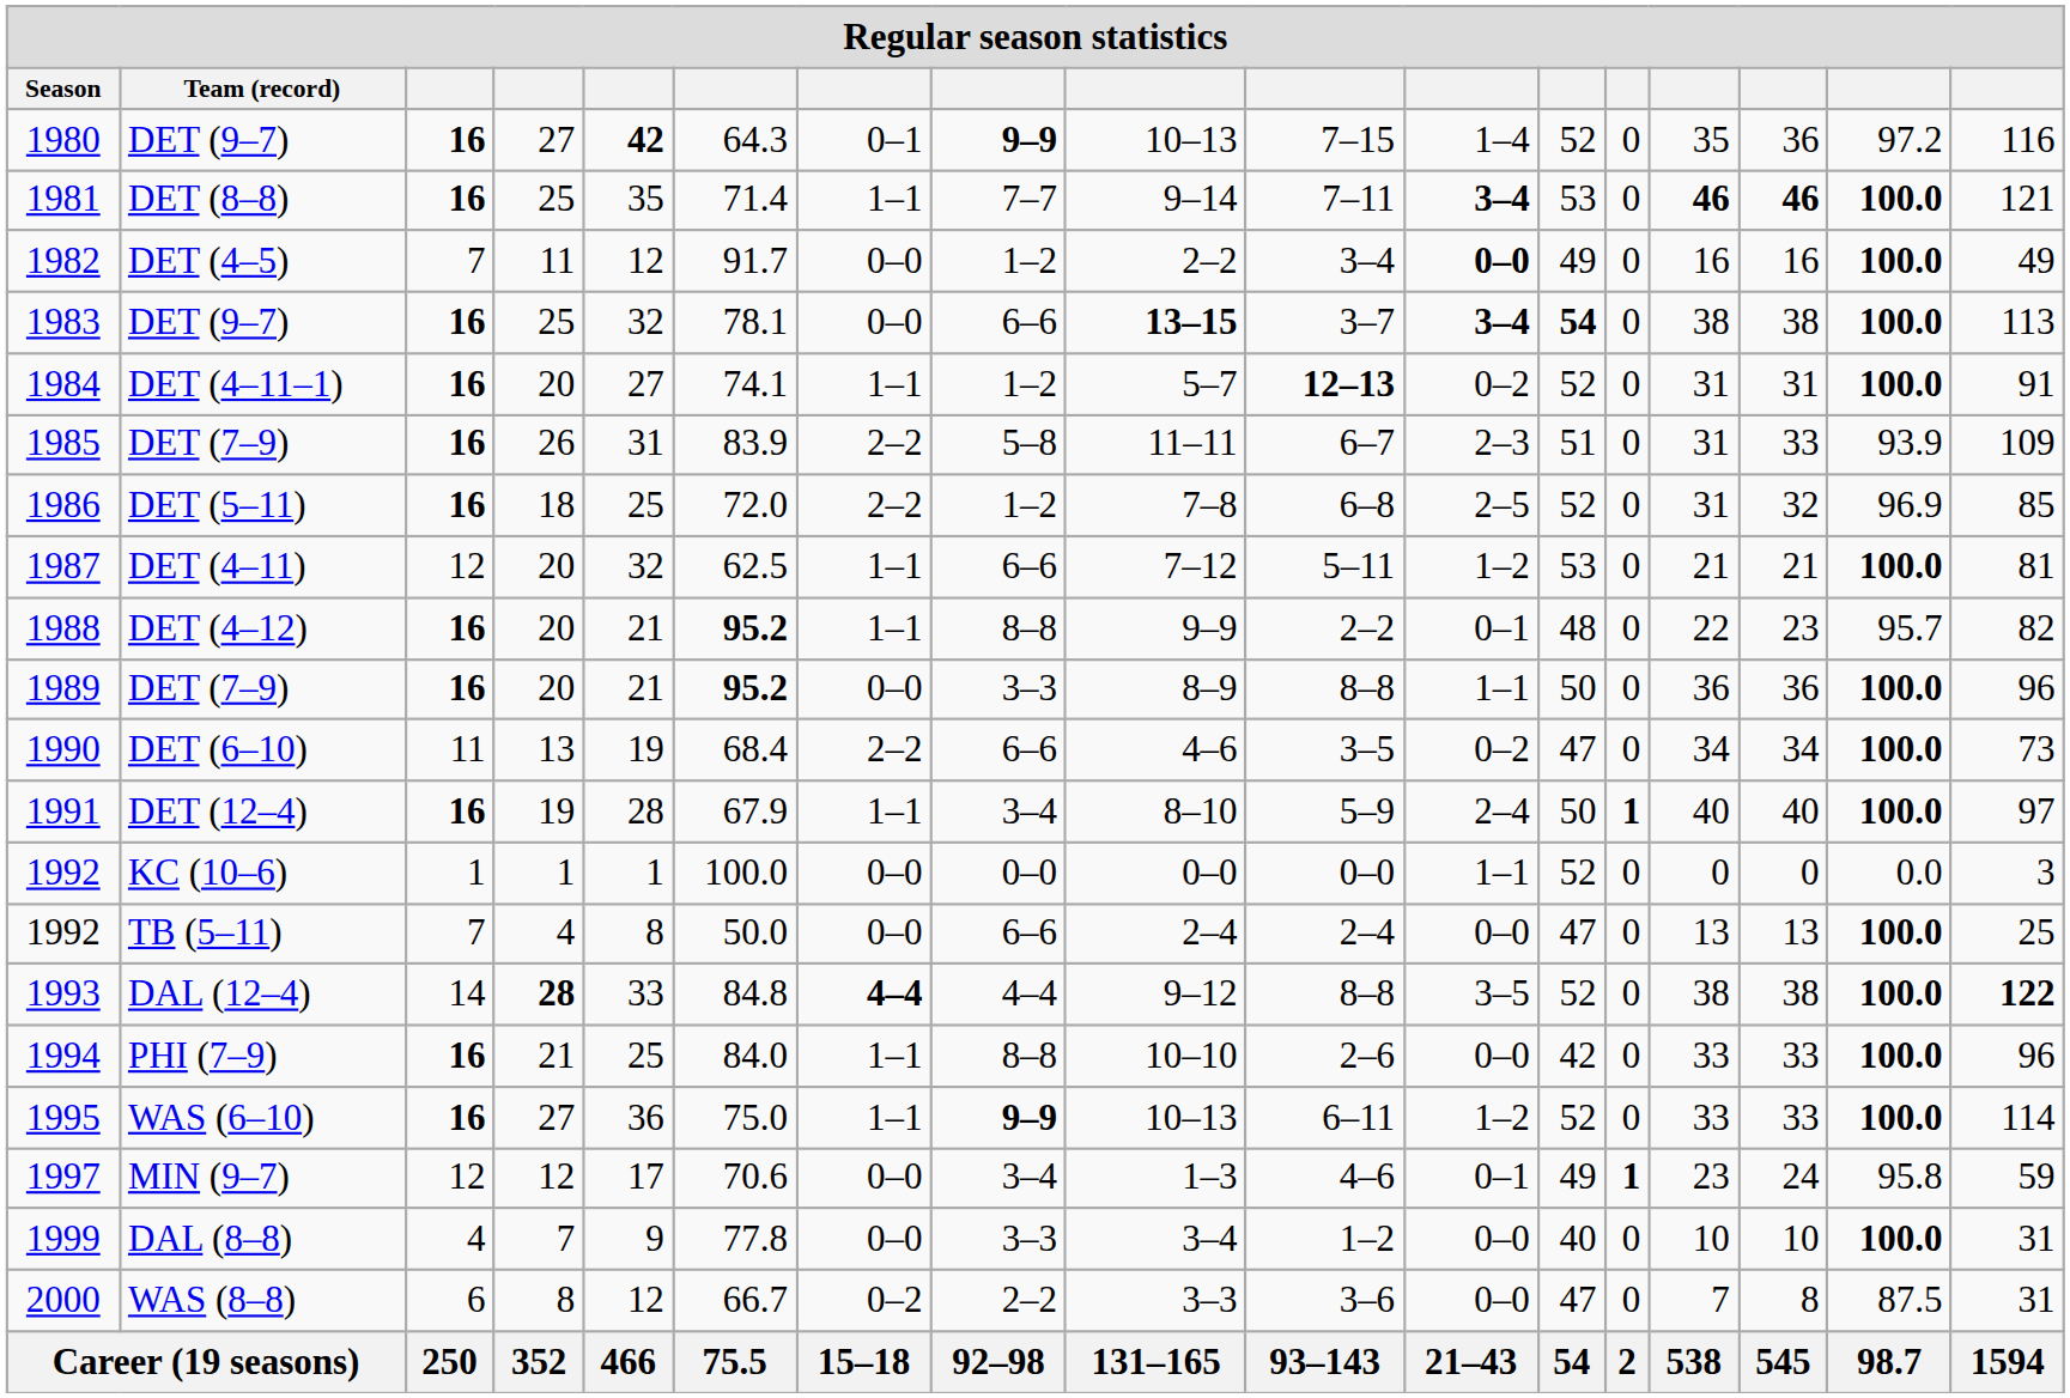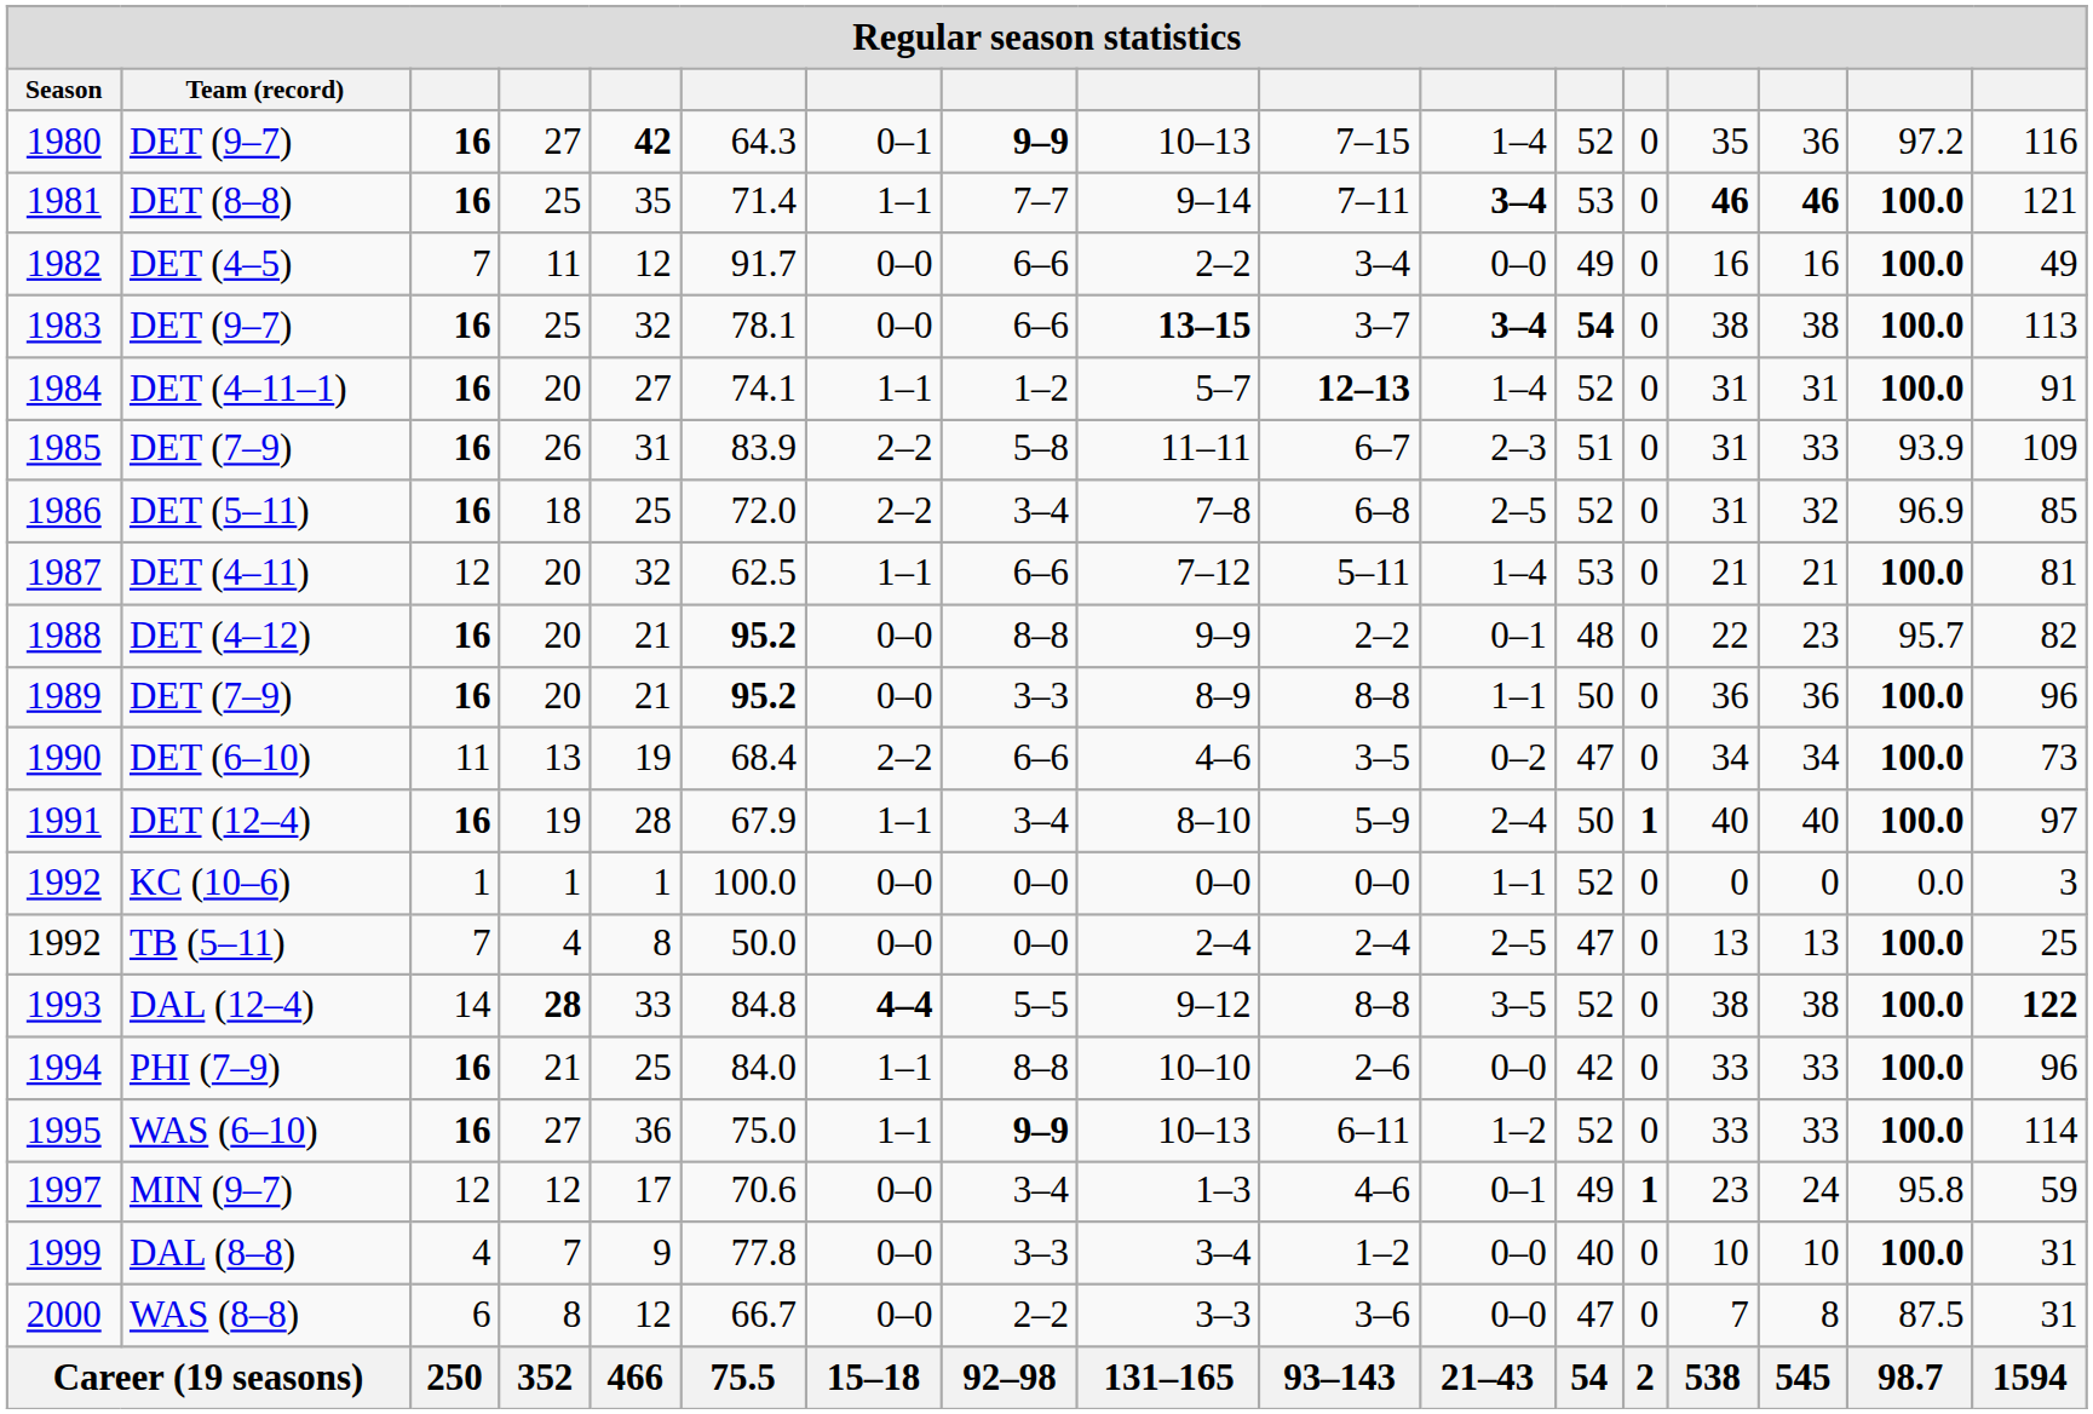 <table class="wikitable collapsible collapsed" style="margin: auto; text-align:right; font-size:90%; width:800px;">
 <tr>
 <th style="background-color:#dcdcdc;" colspan="17">Regular season statistics</th>
 </tr>
 <tr style="font-size:x-small;">
 <th>Season</th>
 <th>Team (record)</th>
 <th></th>
 <th></th>
 <th></th>
 <th></th>
 <th></th>
 <th></th>
 <th></th>
 <th></th>
 <th></th>
 <th></th>
 <th></th>
 <th></th>
 <th></th>
 <th></th>
 <th></th>
 </tr>
 <tr>
 <td style="text-align:center;"><a href='#'>1980</a></td>
 <td style="text-align:left;" nowrap="nowrap"><a href='#'>DET</a> (<a href='#'>9–7</a>)</td>
 <td><strong>16</strong></td>
 <td>27</td>
 <td><strong>42</strong></td>
 <td>64.3</td>
 <td>0–1</td>
 <td><strong>9–9</strong></td>
 <td>10–13</td>
 <td>7–15</td>
 <td>1–4</td>
 <td>52</td>
 <td>0</td>
 <td>35</td>
 <td>36</td>
 <td>97.2</td>
 <td>116</td>
 </tr>
 <tr>
 <td style="text-align:center;"><a href='#'>1981</a></td>
 <td style="text-align:left;" nowrap="nowrap"><a href='#'>DET</a> (<a href='#'>8–8</a>)</td>
 <td><strong>16</strong></td>
 <td>25</td>
 <td>35</td>
 <td>71.4</td>
 <td>1–1</td>
 <td>7–7</td>
 <td>9–14</td>
 <td>7–11</td>
 <td><strong>3–4</strong></td>
 <td>53</td>
 <td>0</td>
 <td><strong>46</strong></td>
 <td><strong>46</strong></td>
 <td><strong>100.0</strong></td>
 <td>121</td>
 </tr>
 <tr>
 <td style="text-align:center;"><a href='#'>1982</a></td>
 <td style="text-align:left;" nowrap="nowrap"><a href='#'>DET</a> (<a href='#'>4–5</a>)</td>
 <td>7</td>
 <td>11</td>
 <td>12</td>
 <td>91.7</td>
 <td>0–0</td>
-<td>1–2</td>
+<td>6–6</td>
 <td>2–2</td>
 <td>3–4</td>
-<td><strong>0–0</strong></td>
+<td>0–0</td>
 <td>49</td>
 <td>0</td>
 <td>16</td>
 <td>16</td>
 <td><strong>100.0</strong></td>
 <td>49</td>
 </tr>
 <tr>
 <td style="text-align:center;"><a href='#'>1983</a></td>
 <td style="text-align:left;" nowrap="nowrap"><a href='#'>DET</a> (<a href='#'>9–7</a>)</td>
 <td><strong>16</strong></td>
 <td>25</td>
 <td>32</td>
 <td>78.1</td>
 <td>0–0</td>
 <td>6–6</td>
 <td><strong>13–15</strong></td>
 <td>3–7</td>
 <td><strong>3–4</strong></td>
 <td><strong>54</strong></td>
 <td>0</td>
 <td>38</td>
 <td>38</td>
 <td><strong>100.0</strong></td>
 <td>113</td>
 </tr>
 <tr>
 <td style="text-align:center;"><a href='#'>1984</a></td>
 <td style="text-align:left;" nowrap="nowrap"><a href='#'>DET</a> (<a href='#'>4–11–1</a>)</td>
 <td><strong>16</strong></td>
 <td>20</td>
 <td>27</td>
 <td>74.1</td>
 <td>1–1</td>
 <td>1–2</td>
 <td>5–7</td>
 <td><strong>12–13</strong></td>
-<td>0–2</td>
+<td>1–4</td>
 <td>52</td>
 <td>0</td>
 <td>31</td>
 <td>31</td>
 <td><strong>100.0</strong></td>
 <td>91</td>
 </tr>
 <tr>
 <td style="text-align:center;"><a href='#'>1985</a></td>
 <td style="text-align:left;" nowrap="nowrap"><a href='#'>DET</a> (<a href='#'>7–9</a>)</td>
 <td><strong>16</strong></td>
 <td>26</td>
 <td>31</td>
 <td>83.9</td>
 <td>2–2</td>
 <td>5–8</td>
 <td>11–11</td>
 <td>6–7</td>
 <td>2–3</td>
 <td>51</td>
 <td>0</td>
 <td>31</td>
 <td>33</td>
 <td>93.9</td>
 <td>109</td>
 </tr>
 <tr>
 <td style="text-align:center;"><a href='#'>1986</a></td>
 <td style="text-align:left;" nowrap="nowrap"><a href='#'>DET</a> (<a href='#'>5–11</a>)</td>
 <td><strong>16</strong></td>
 <td>18</td>
 <td>25</td>
 <td>72.0</td>
 <td>2–2</td>
-<td>1–2</td>
+<td>3–4</td>
 <td>7–8</td>
 <td>6–8</td>
 <td>2–5</td>
 <td>52</td>
 <td>0</td>
 <td>31</td>
 <td>32</td>
 <td>96.9</td>
 <td>85</td>
 </tr>
 <tr>
 <td style="text-align:center;"><a href='#'>1987</a></td>
 <td style="text-align:left;" nowrap="nowrap"><a href='#'>DET</a> (<a href='#'>4–11</a>)</td>
 <td>12</td>
 <td>20</td>
 <td>32</td>
 <td>62.5</td>
 <td>1–1</td>
 <td>6–6</td>
 <td>7–12</td>
 <td>5–11</td>
-<td>1–2</td>
+<td>1–4</td>
 <td>53</td>
 <td>0</td>
 <td>21</td>
 <td>21</td>
 <td><strong>100.0</strong></td>
 <td>81</td>
 </tr>
 <tr>
 <td style="text-align:center;"><a href='#'>1988</a></td>
 <td style="text-align:left;" nowrap="nowrap"><a href='#'>DET</a> (<a href='#'>4–12</a>)</td>
 <td><strong>16</strong></td>
 <td>20</td>
 <td>21</td>
 <td><strong>95.2</strong></td>
-<td>1–1</td>
+<td>0–0</td>
 <td>8–8</td>
 <td>9–9</td>
 <td>2–2</td>
 <td>0–1</td>
 <td>48</td>
 <td>0</td>
 <td>22</td>
 <td>23</td>
 <td>95.7</td>
 <td>82</td>
 </tr>
 <tr>
 <td style="text-align:center;"><a href='#'>1989</a></td>
 <td style="text-align:left;" nowrap="nowrap"><a href='#'>DET</a> (<a href='#'>7–9</a>)</td>
 <td><strong>16</strong></td>
 <td>20</td>
 <td>21</td>
 <td><strong>95.2</strong></td>
 <td>0–0</td>
 <td>3–3</td>
 <td>8–9</td>
 <td>8–8</td>
 <td>1–1</td>
 <td>50</td>
 <td>0</td>
 <td>36</td>
 <td>36</td>
 <td><strong>100.0</strong></td>
 <td>96</td>
 </tr>
 <tr>
 <td style="text-align:center;"><a href='#'>1990</a></td>
 <td style="text-align:left;" nowrap="nowrap"><a href='#'>DET</a> (<a href='#'>6–10</a>)</td>
 <td>11</td>
 <td>13</td>
 <td>19</td>
 <td>68.4</td>
 <td>2–2</td>
 <td>6–6</td>
 <td>4–6</td>
 <td>3–5</td>
 <td>0–2</td>
 <td>47</td>
 <td>0</td>
 <td>34</td>
 <td>34</td>
 <td><strong>100.0</strong></td>
 <td>73</td>
 </tr>
 <tr>
 <td style="text-align:center;"><a href='#'>1991</a></td>
 <td style="text-align:left;" nowrap="nowrap"><a href='#'>DET</a> (<a href='#'>12–4</a>)</td>
 <td><strong>16</strong></td>
 <td>19</td>
 <td>28</td>
 <td>67.9</td>
 <td>1–1</td>
 <td>3–4</td>
 <td>8–10</td>
 <td>5–9</td>
 <td>2–4</td>
 <td>50</td>
 <td><strong>1</strong></td>
 <td>40</td>
 <td>40</td>
 <td><strong>100.0</strong></td>
 <td>97</td>
 </tr>
 <tr>
 <td style="text-align:center;"><a href='#'>1992</a></td>
 <td style="text-align:left;" nowrap="nowrap"><a href='#'>KC</a> (<a href='#'>10–6</a>)</td>
 <td>1</td>
 <td>1</td>
 <td>1</td>
 <td>100.0</td>
 <td>0–0</td>
 <td>0–0</td>
 <td>0–0</td>
 <td>0–0</td>
 <td>1–1</td>
 <td>52</td>
 <td>0</td>
 <td>0</td>
 <td>0</td>
 <td>0.0</td>
 <td>3</td>
 </tr>
 <tr>
 <td style="text-align:center;">1992</td>
 <td style="text-align:left;" nowrap="nowrap"><a href='#'>TB</a> (<a href='#'>5–11</a>)</td>
 <td>7</td>
 <td>4</td>
 <td>8</td>
 <td>50.0</td>
 <td>0–0</td>
-<td>6–6</td>
+<td>0–0</td>
 <td>2–4</td>
 <td>2–4</td>
-<td>0–0</td>
+<td>2–5</td>
 <td>47</td>
 <td>0</td>
 <td>13</td>
 <td>13</td>
 <td><strong>100.0</strong></td>
 <td>25</td>
 </tr>
 <tr>
 <td style="text-align:center;"><a href='#'>1993</a></td>
 <td style="text-align:left;" nowrap="nowrap"><a href='#'>DAL</a> (<a href='#'>12–4</a>)</td>
 <td>14</td>
 <td><strong>28</strong></td>
 <td>33</td>
 <td>84.8</td>
 <td><strong>4–4</strong></td>
-<td>4–4</td>
+<td>5–5</td>
 <td>9–12</td>
 <td>8–8</td>
 <td>3–5</td>
 <td>52</td>
 <td>0</td>
 <td>38</td>
 <td>38</td>
 <td><strong>100.0</strong></td>
 <td><strong>122</strong></td>
 </tr>
 <tr>
 <td style="text-align:center;"><a href='#'>1994</a></td>
 <td style="text-align:left;" nowrap="nowrap"><a href='#'>PHI</a> (<a href='#'>7–9</a>)</td>
 <td><strong>16</strong></td>
 <td>21</td>
 <td>25</td>
 <td>84.0</td>
 <td>1–1</td>
 <td>8–8</td>
 <td>10–10</td>
 <td>2–6</td>
 <td>0–0</td>
 <td>42</td>
 <td>0</td>
 <td>33</td>
 <td>33</td>
 <td><strong>100.0</strong></td>
 <td>96</td>
 </tr>
 <tr>
 <td style="text-align:center;"><a href='#'>1995</a></td>
 <td style="text-align:left;" nowrap="nowrap"><a href='#'>WAS</a> (<a href='#'>6–10</a>)</td>
 <td><strong>16</strong></td>
 <td>27</td>
 <td>36</td>
 <td>75.0</td>
 <td>1–1</td>
 <td><strong>9–9</strong></td>
 <td>10–13</td>
 <td>6–11</td>
 <td>1–2</td>
 <td>52</td>
 <td>0</td>
 <td>33</td>
 <td>33</td>
 <td><strong>100.0</strong></td>
 <td>114</td>
 </tr>
 <tr>
 <td style="text-align:center;"><a href='#'>1997</a></td>
 <td style="text-align:left;" nowrap="nowrap"><a href='#'>MIN</a> (<a href='#'>9–7</a>)</td>
 <td>12</td>
 <td>12</td>
 <td>17</td>
 <td>70.6</td>
 <td>0–0</td>
 <td>3–4</td>
 <td>1–3</td>
 <td>4–6</td>
 <td>0–1</td>
 <td>49</td>
 <td><strong>1</strong></td>
 <td>23</td>
 <td>24</td>
 <td>95.8</td>
 <td>59</td>
 </tr>
 <tr>
 <td style="text-align:center;"><a href='#'>1999</a></td>
 <td style="text-align:left;" nowrap="nowrap"><a href='#'>DAL</a> (<a href='#'>8–8</a>)</td>
 <td>4</td>
 <td>7</td>
 <td>9</td>
 <td>77.8</td>
 <td>0–0</td>
 <td>3–3</td>
 <td>3–4</td>
 <td>1–2</td>
 <td>0–0</td>
 <td>40</td>
 <td>0</td>
 <td>10</td>
 <td>10</td>
 <td><strong>100.0</strong></td>
 <td>31</td>
 </tr>
 <tr>
 <td style="text-align:center;"><a href='#'>2000</a></td>
 <td style="text-align:left;" nowrap="nowrap"><a href='#'>WAS</a> (<a href='#'>8–8</a>)</td>
 <td>6</td>
 <td>8</td>
 <td>12</td>
 <td>66.7</td>
-<td>0–2</td>
+<td>0–0</td>
 <td>2–2</td>
 <td>3–3</td>
 <td>3–6</td>
 <td>0–0</td>
 <td>47</td>
 <td>0</td>
 <td>7</td>
 <td>8</td>
 <td>87.5</td>
 <td>31</td>
 </tr>
 <tr>
 <th colspan="2">Career (19 seasons)</th>
 <th>250</th>
 <th>352</th>
 <th>466</th>
 <th>75.5</th>
 <th>15–18</th>
 <th>92–98</th>
 <th>131–165</th>
 <th>93–143</th>
 <th>21–43</th>
 <th>54</th>
 <th>2</th>
 <th>538</th>
 <th>545</th>
 <th>98.7</th>
 <th>1594</th>
 </tr>
 </table>
